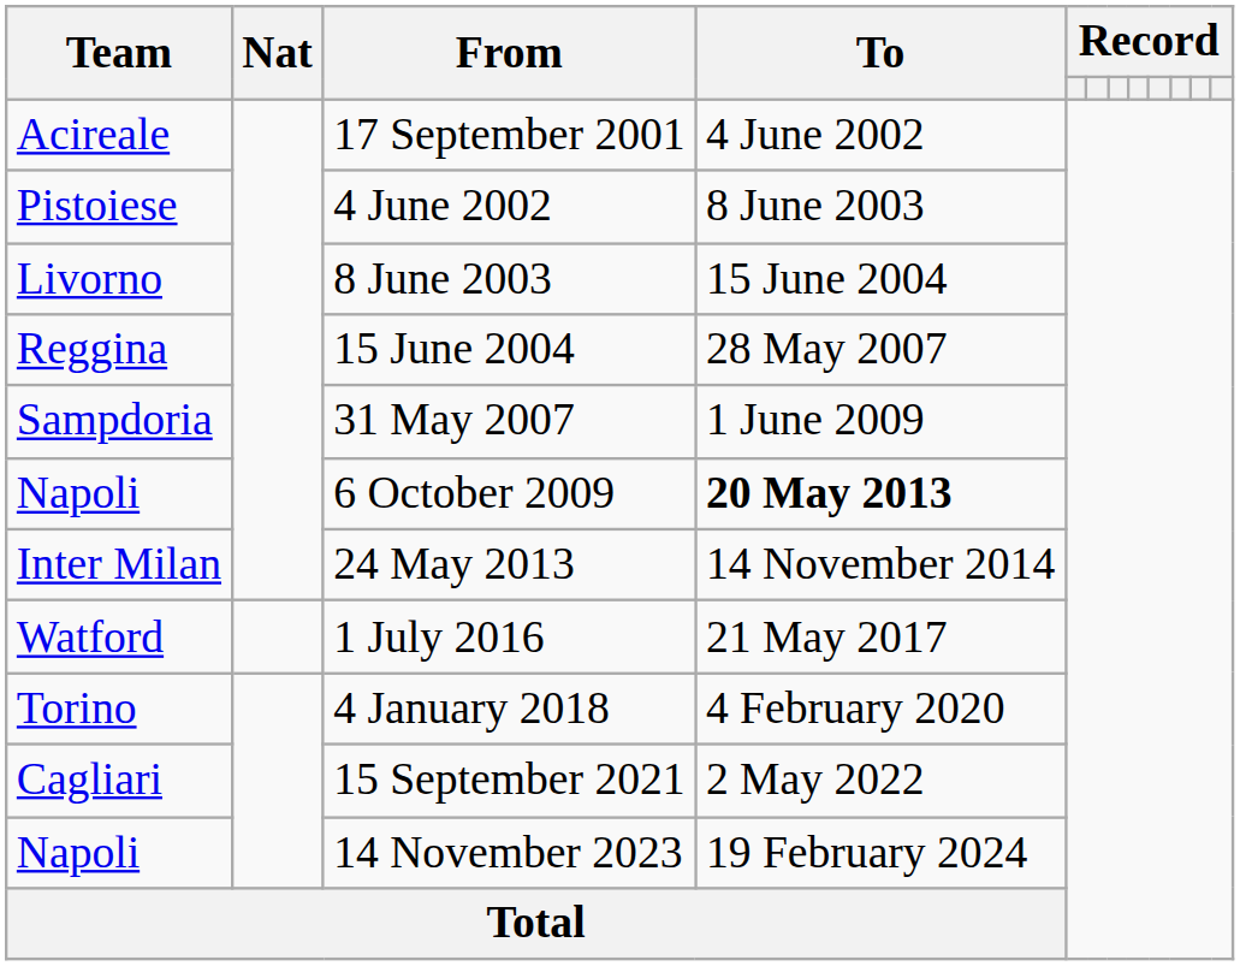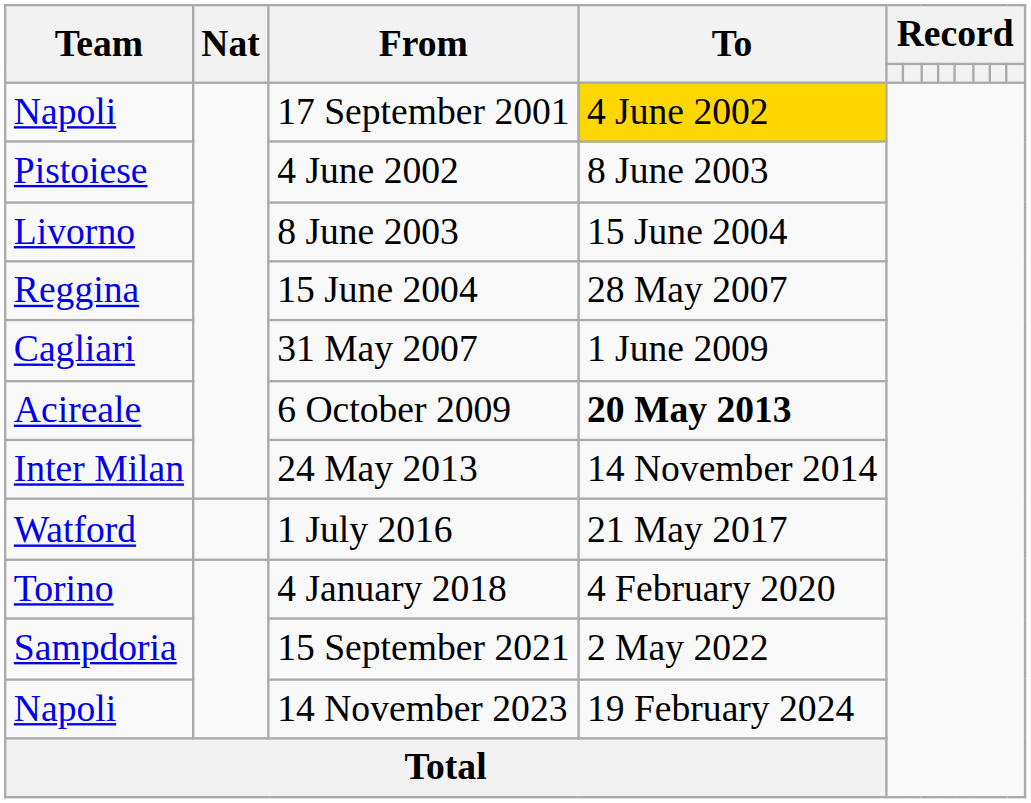 <table class="wikitable" style="text-align: center">
 <tr>
 <th rowspan=2>Team</th>
 <th rowspan=2>Nat</th>
 <th rowspan=2>From</th>
 <th rowspan=2>To</th>
 <th colspan=8>Record</th>
 </tr>
 <tr>
 <th></th>
 <th></th>
 <th></th>
 <th></th>
 <th></th>
 <th></th>
 <th></th>
 <th></th>
 </tr>
 <tr>
-<td align="left"><a href='#'>Acireale</a></td>
+<td align="left"><a href='#'>Napoli</a></td>
 <td rowspan=7></td>
 <td align="left">17 September 2001</td>
-<td align="left">4 June 2002<br></td>
+<td align="left" style="background: gold;">4 June 2002<br></td>
 </tr>
 <tr>
 <td align="left"><a href='#'>Pistoiese</a></td>
 <td align="left">4 June 2002</td>
 <td align="left">8 June 2003<br></td>
 </tr>
 <tr>
 <td align="left"><a href='#'>Livorno</a></td>
 <td align="left">8 June 2003</td>
 <td align="left">15 June 2004<br></td>
 </tr>
 <tr>
 <td align="left"><a href='#'>Reggina</a></td>
 <td align="left">15 June 2004</td>
 <td align="left">28 May 2007<br></td>
 </tr>
 <tr>
-<td align="left"><a href='#'>Sampdoria</a></td>
+<td align="left"><a href='#'>Cagliari</a></td>
 <td align="left">31 May 2007</td>
 <td align="left">1 June 2009<br></td>
 </tr>
 <tr>
-<td align="left"><a href='#'>Napoli</a></td>
+<td align="left"><a href='#'>Acireale</a></td>
 <td align="left">6 October 2009</td>
 <td align="left"><strong>20 May 2013<br></strong></td>
 </tr>
 <tr>
 <td align="left"><a href='#'>Inter Milan</a></td>
 <td align="left">24 May 2013</td>
 <td align="left">14 November 2014<br></td>
 </tr>
 <tr>
 <td align="left"><a href='#'>Watford</a></td>
 <td></td>
 <td align="left">1 July 2016</td>
 <td align="left">21 May 2017<br></td>
 </tr>
 <tr>
 <td align="left"><a href='#'>Torino</a></td>
 <td rowspan=3></td>
 <td align="left">4 January 2018</td>
 <td align="left">4 February 2020<br></td>
 </tr>
 <tr>
-<td align="left"><a href='#'>Cagliari</a></td>
+<td align="left"><a href='#'>Sampdoria</a></td>
 <td align="left">15 September 2021</td>
 <td align="left">2 May 2022<br></td>
 </tr>
 <tr>
 <td align="left"><a href='#'>Napoli</a></td>
 <td align="left">14 November 2023</td>
 <td align="left">19 February 2024<br></td>
 </tr>
 <tr>
 <th colspan=4>Total<br></th>
 </tr>
 </table>
